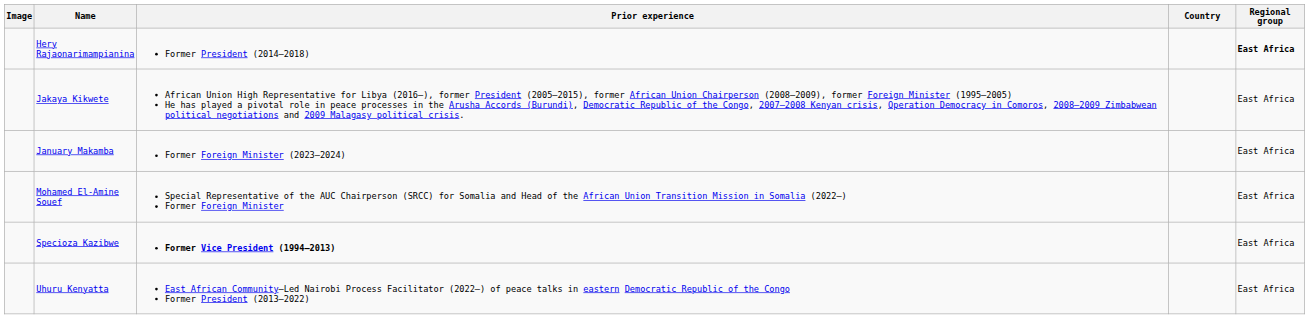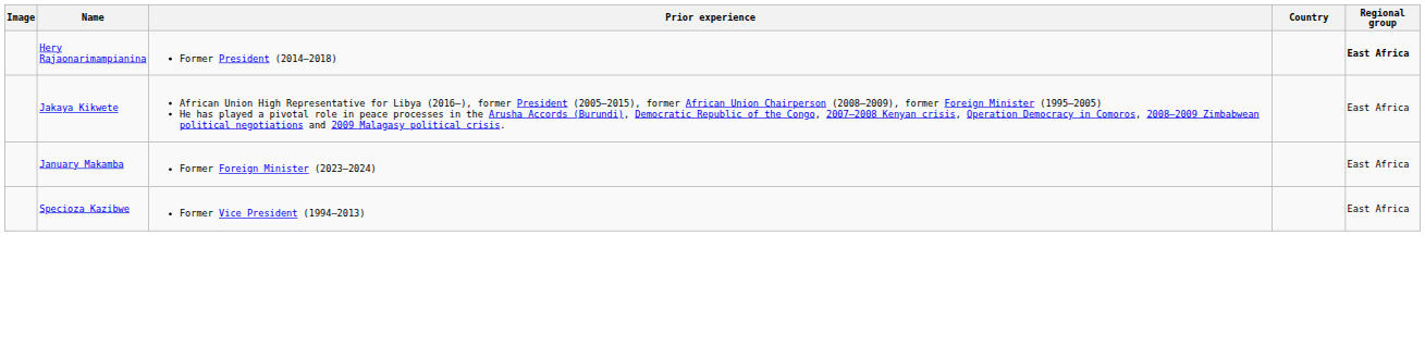 <table class="wikitable sortable">
 <tr style="font-weight:bold;">
 <th class="unsortable">Image</th>
 <th style="width:9.3em">Name</th>
 <th>Prior experience</th>
 <th style="width:7.3em">Country</th>
 <th>Regional group</th>
 </tr>
 <tr>
 <td></td>
 <td><a href='#'>Hery Rajaonarimampianina</a></td>
 <td><br><ul><li>Former <a href='#'>President</a> (2014–2018)</li></ul></td>
 <td></td>
 <td><strong>East Africa</strong></td>
 </tr>
 <tr>
 <td></td>
 <td><a href='#'>Jakaya Kikwete</a></td>
 <td><br><ul><li>African Union High Representative for Libya (2016–), former <a href='#'>President</a> (2005–2015), former <a href='#'>African Union Chairperson</a> (2008–2009), former <a href='#'>Foreign Minister</a> (1995–2005)</li><li>He has played a pivotal role in peace processes in the <a href='#'>Arusha Accords (Burundi)</a>, <a href='#'>Democratic Republic of the Congo</a>, <a href='#'>2007–2008 Kenyan crisis</a>, <a href='#'>Operation Democracy in Comoros</a>, <a href='#'>2008–2009 Zimbabwean political negotiations</a> and <a href='#'>2009 Malagasy political crisis</a>.</li></ul></td>
 <td></td>
 <td>East Africa</td>
 </tr>
 <tr>
 <td></td>
 <td><a href='#'>January Makamba</a></td>
 <td><br><ul><li>Former <a href='#'>Foreign Minister</a> (2023–2024)</li></ul></td>
 <td></td>
 <td>East Africa</td>
 </tr>
 <tr>
 <td></td>
-<td><a href='#'>Mohamed El-Amine Souef</a></td>
-<td><br><ul><li>Special Representative of the AUC Chairperson (SRCC) for Somalia and Head of the <a href='#'>African Union Transition Mission in Somalia</a> (2022–)</li><li>Former <a href='#'>Foreign Minister</a></li></ul></td>
-<td></td>
-<td>East Africa</td>
-</tr>
-<tr>
-<td></td>
 <td><a href='#'>Specioza Kazibwe</a></td>
-<td><strong><br><ul><li>Former <a href='#'>Vice President</a> (1994–2013)</li></ul></strong></td>
-<td></td>
-<td>East Africa</td>
-</tr>
-<tr>
-<td></td>
-<td><a href='#'>Uhuru Kenyatta</a></td>
-<td><br><ul><li><a href='#'>East African Community</a>–Led Nairobi Process Facilitator (2022–) of peace talks in <a href='#'>eastern</a> <a href='#'>Democratic Republic of the Congo</a></li><li>Former <a href='#'>President</a> (2013–2022)</li></ul></td>
+<td><br><ul><li>Former <a href='#'>Vice President</a> (1994–2013)</li></ul></td>
 <td></td>
 <td>East Africa</td>
 </tr>
 </table>
